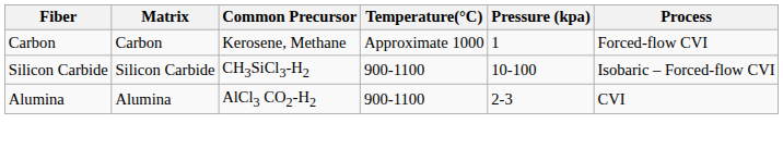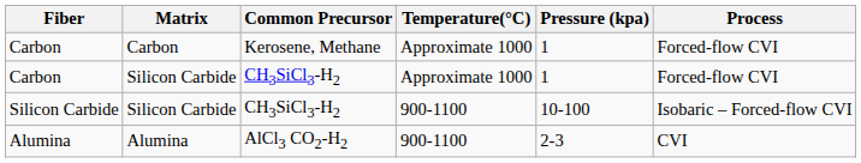 <table class="wikitable">
 <tr>
 <th>Fiber</th>
 <th>Matrix</th>
 <th>Common Precursor</th>
 <th>Temperature(°C)</th>
 <th>Pressure (kpa)</th>
 <th>Process</th>
 </tr>
 <tr>
 <td>Carbon</td>
 <td>Carbon</td>
 <td>Kerosene, Methane</td>
+<td>Approximate  1000</td>
+<td>1</td>
+<td>Forced-flow CVI</td>
+</tr>
+<tr>
+<td>Carbon</td>
+<td>Silicon Carbide</td>
+<td><a href='#'>CH<sub>3</sub>SiCl<sub>3</sub></a>-H<sub>2</sub></td>
 <td>Approximate  1000</td>
 <td>1</td>
 <td>Forced-flow CVI</td>
 </tr>
 <tr>
 <td>Silicon Carbide</td>
 <td>Silicon Carbide</td>
 <td>CH<sub>3</sub>SiCl<sub>3</sub>-H<sub>2</sub></td>
 <td>900-1100</td>
 <td>10-100</td>
 <td>Isobaric – Forced-flow CVI</td>
 </tr>
 <tr>
 <td>Alumina</td>
 <td>Alumina</td>
 <td>AlCl<sub>3</sub> CO<sub>2</sub>-H<sub>2</sub></td>
 <td>900-1100</td>
 <td>2-3</td>
 <td>CVI</td>
 </tr>
 </table>
